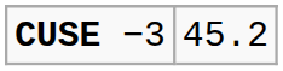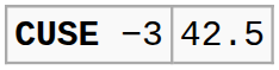 <table class="wikitable">
 <tr align="center">
 </tr>
 <tr align="center">
 <td><strong>CUSE</strong> −3</td>
-<td>45.2</td>
+<td>42.5</td>
 </tr>
 </table>
